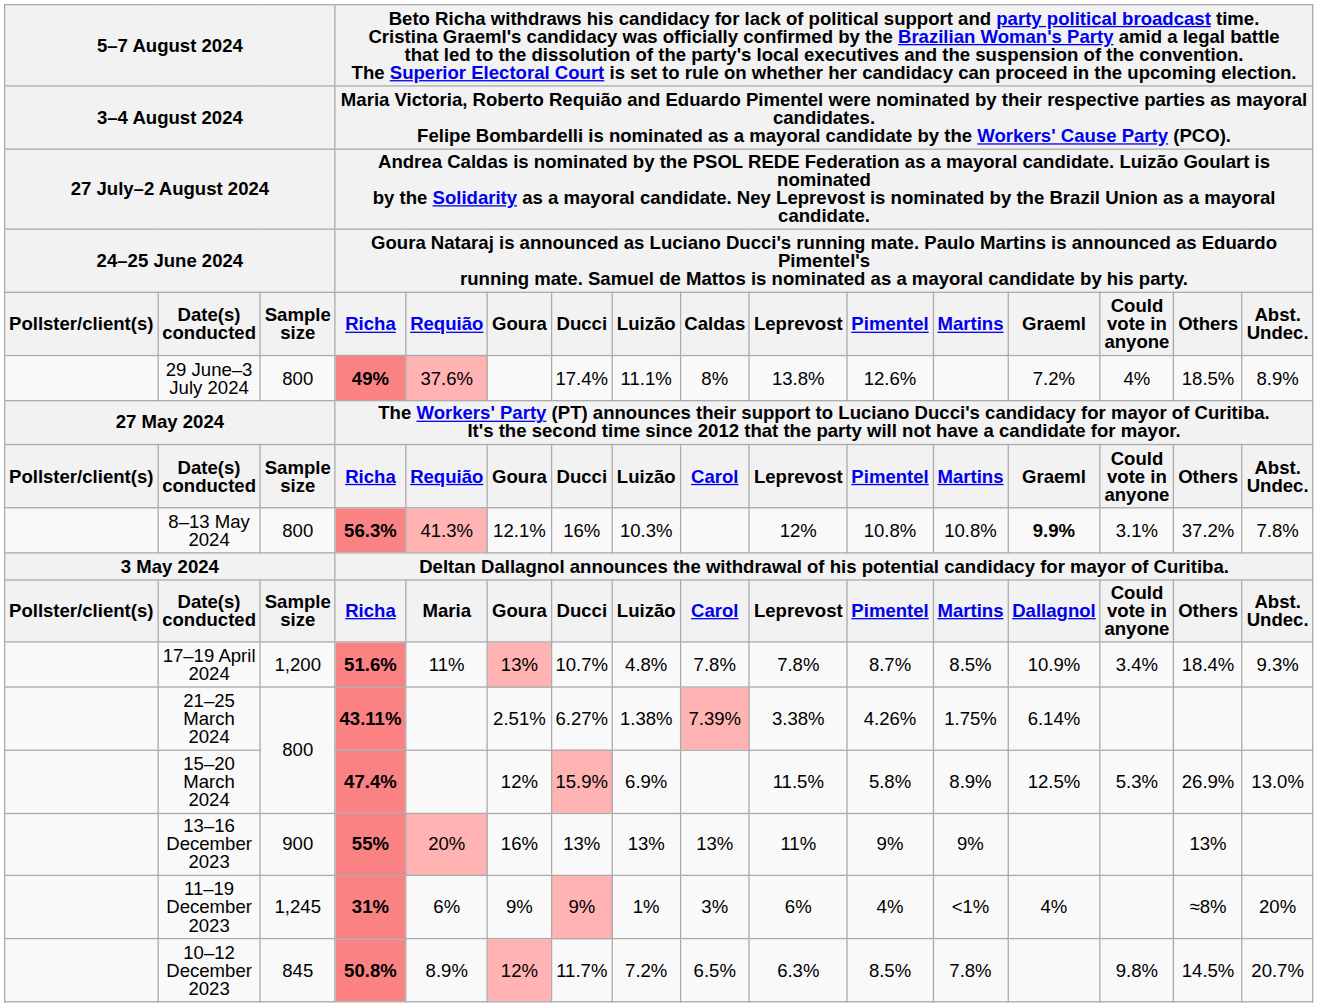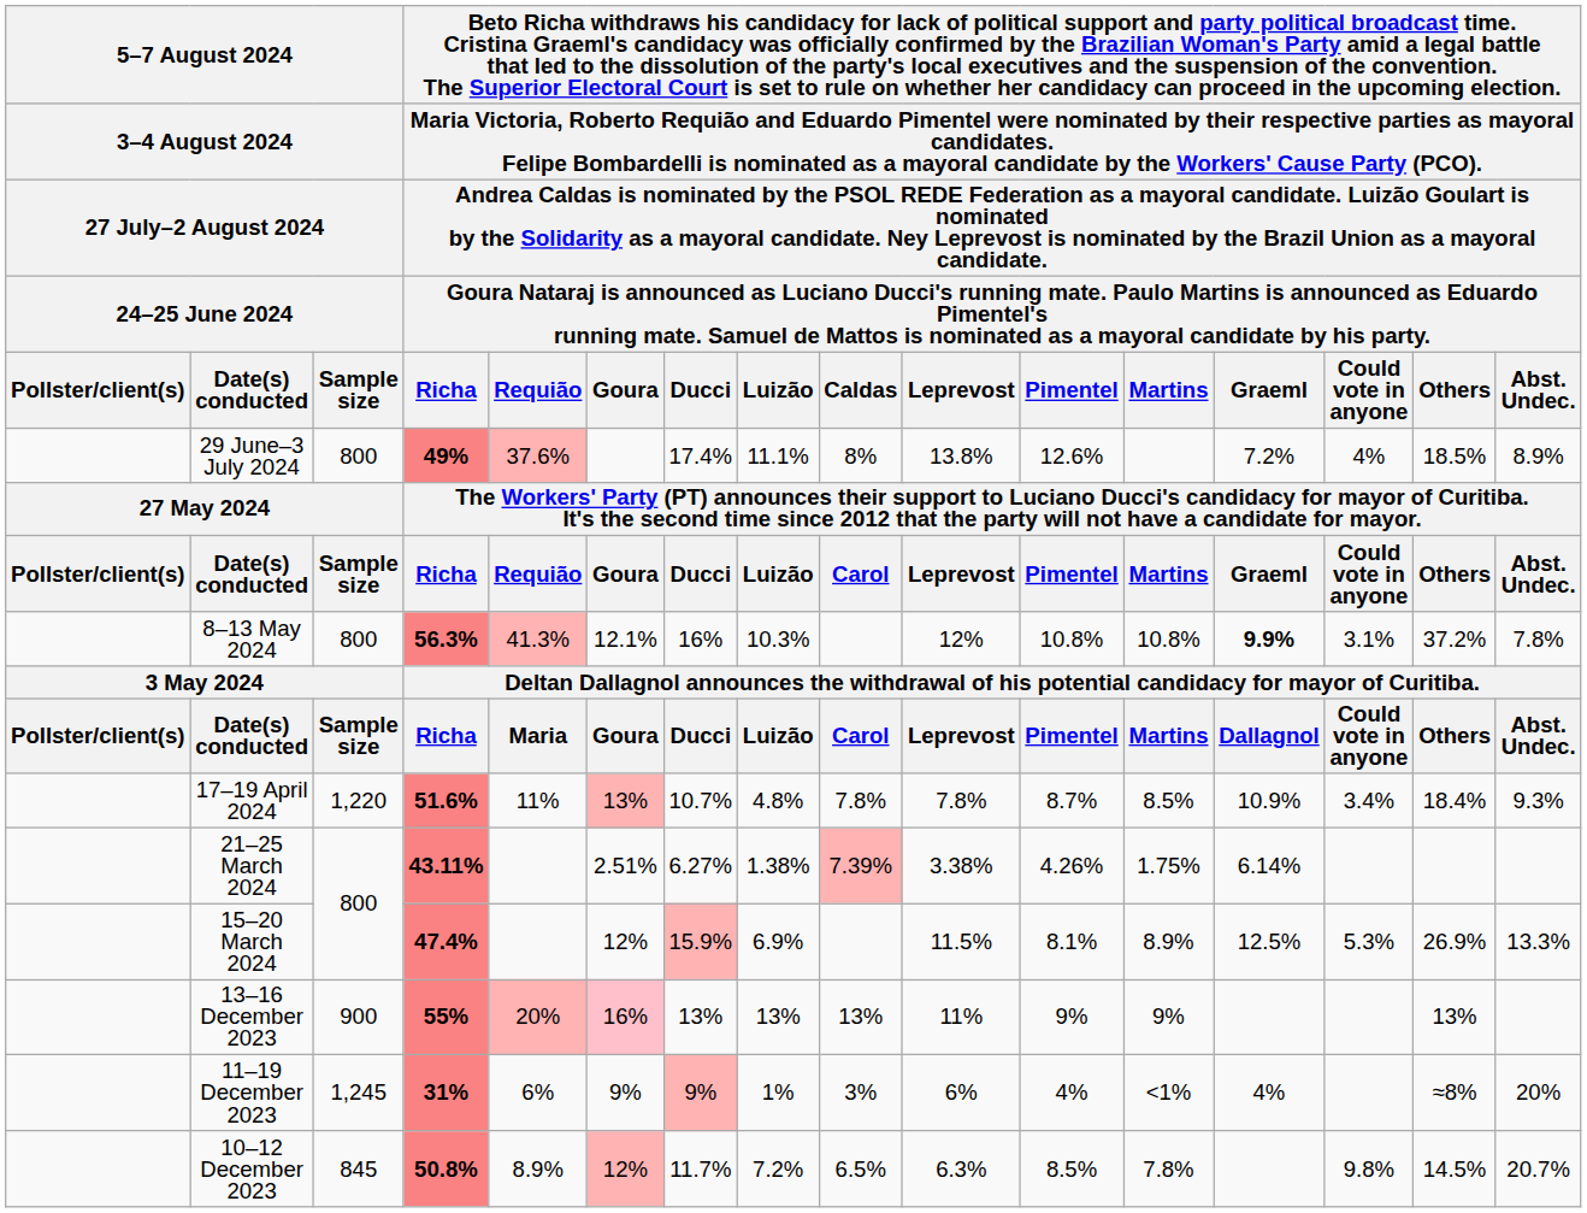 <table class="wikitable" style="text-align:center;font-size:90%;line-height:14px;">
 <tr>
 <th colspan="3">5–7 August 2024</th>
 <th colspan="13">Beto Richa withdraws his candidacy for lack of political support and <a href='#'>party political broadcast</a> time.<br>Cristina Graeml's candidacy was officially confirmed by the <a href='#'>Brazilian Woman's Party</a> amid a legal battle<br>that led to the dissolution of the party's local executives and the suspension of the convention.<br>The <a href='#'>Superior Electoral Court</a> is set to rule on whether her candidacy can proceed in the upcoming election.</th>
 </tr>
 <tr>
 <th colspan="3">3–4 August 2024</th>
 <th colspan="13">Maria Victoria, Roberto Requião and Eduardo Pimentel were nominated by their respective parties as mayoral candidates.<br>Felipe Bombardelli is nominated as a mayoral candidate by the <a href='#'>Workers' Cause Party</a> (PCO).</th>
 </tr>
 <tr>
 <th colspan="3">27 July–2 August 2024</th>
 <th colspan="13">Andrea Caldas is nominated by the PSOL REDE Federation as a mayoral candidate. Luizão Goulart is nominated<br>by the <a href='#'>Solidarity</a> as a mayoral candidate. Ney Leprevost is nominated by the Brazil Union as a mayoral candidate.</th>
 </tr>
 <tr>
 <th colspan="3">24–25 June 2024</th>
 <th colspan="13">Goura Nataraj is announced as Luciano Ducci's running mate. Paulo Martins is announced as Eduardo Pimentel's<br>running mate. Samuel de Mattos is nominated as a mayoral candidate by his party.</th>
 </tr>
 <tr>
 <th>Pollster/client(s)</th>
 <th>Date(s)<br>conducted</th>
 <th>Sample<br>size</th>
 <th><a href='#'>Richa</a><br></th>
 <th><a href='#'>Requião</a><br></th>
 <th>Goura<br></th>
 <th>Ducci<br></th>
 <th>Luizão<br></th>
 <th>Caldas<br></th>
 <th>Leprevost<br></th>
 <th><a href='#'>Pimentel</a><br></th>
 <th><a href='#'>Martins</a><br></th>
 <th>Graeml<br></th>
 <th>Could vote in anyone</th>
 <th>Others</th>
 <th>Abst.<br>Undec.</th>
 </tr>
 <tr>
 <td></td>
 <td>29 June–3 July 2024</td>
 <td>800</td>
 <td style="background:#fa8282;"><strong>49%</strong></td>
 <td style="background:#ffb3b3;">37.6%</td>
 <td></td>
 <td>17.4%</td>
 <td>11.1%</td>
 <td>8%</td>
 <td>13.8%</td>
 <td>12.6%</td>
 <td></td>
 <td>7.2%</td>
 <td>4%</td>
 <td>18.5%</td>
 <td>8.9%</td>
 </tr>
 <tr>
 <th colspan="3">27 May 2024</th>
 <th colspan="13">The <a href='#'>Workers' Party</a> (PT) announces their support to Luciano Ducci's candidacy for mayor of Curitiba.<br>It's the second time since 2012 that the party will not have a candidate for mayor.</th>
 </tr>
 <tr>
 <th>Pollster/client(s)</th>
 <th>Date(s)<br>conducted</th>
 <th>Sample<br>size</th>
 <th><a href='#'>Richa</a><br></th>
 <th><a href='#'>Requião</a><br></th>
 <th>Goura<br></th>
 <th>Ducci<br></th>
 <th>Luizão<br></th>
 <th><a href='#'>Carol</a><br></th>
 <th>Leprevost<br></th>
 <th><a href='#'>Pimentel</a><br></th>
 <th><a href='#'>Martins</a><br></th>
 <th>Graeml<br></th>
 <th>Could vote in anyone</th>
 <th>Others</th>
 <th>Abst.<br>Undec.</th>
 </tr>
 <tr>
 <td></td>
 <td>8–13 May 2024</td>
 <td>800</td>
 <td style="background:#fa8282;"><strong>56.3%</strong></td>
 <td style="background:#ffb3b3;">41.3%</td>
 <td>12.1%</td>
 <td>16%</td>
 <td>10.3%</td>
 <td></td>
 <td>12%</td>
 <td>10.8%</td>
 <td>10.8%</td>
 <td><strong>9.9%</strong></td>
 <td>3.1%</td>
 <td>37.2%</td>
 <td>7.8%</td>
 </tr>
 <tr>
 <th colspan="3">3 May 2024</th>
 <th colspan="13">Deltan Dallagnol announces the withdrawal of his potential candidacy for mayor of Curitiba.</th>
 </tr>
 <tr>
 <th>Pollster/client(s)</th>
 <th>Date(s)<br>conducted</th>
 <th>Sample<br>size</th>
 <th><a href='#'>Richa</a><br></th>
 <th>Maria <br></th>
 <th>Goura<br></th>
 <th>Ducci<br></th>
 <th>Luizão<br></th>
 <th><a href='#'>Carol</a><br></th>
 <th>Leprevost<br></th>
 <th><a href='#'>Pimentel</a><br></th>
 <th><a href='#'>Martins</a><br></th>
 <th><a href='#'>Dallagnol</a><br></th>
 <th>Could vote in anyone</th>
 <th>Others</th>
 <th>Abst.<br>Undec.</th>
 </tr>
 <tr>
 <td></td>
 <td>17–19 April 2024</td>
-<td>1,200</td>
+<td>1,220</td>
 <td style="background:#fa8282;"><strong>51.6%</strong></td>
 <td>11%</td>
 <td style="background:#ffb3b3;">13%</td>
 <td>10.7%</td>
 <td>4.8%</td>
 <td>7.8%</td>
 <td>7.8%</td>
 <td>8.7%</td>
 <td>8.5%</td>
 <td>10.9%</td>
 <td>3.4%</td>
 <td>18.4%</td>
 <td>9.3%</td>
 </tr>
 <tr>
 <td></td>
 <td>21–25 March 2024</td>
 <td rowspan="2">800</td>
 <td style="background:#fa8282;"><strong>43.11%</strong></td>
 <td></td>
 <td>2.51%</td>
 <td>6.27%</td>
 <td>1.38%</td>
 <td style="background:#ffb3b3;">7.39%</td>
 <td>3.38%</td>
 <td>4.26%</td>
 <td>1.75%</td>
 <td>6.14%</td>
 <td></td>
 <td></td>
 <td></td>
 </tr>
 <tr>
 <td></td>
 <td>15–20 March 2024</td>
 <td style="background:#fa8282;"><strong>47.4%</strong></td>
 <td></td>
 <td>12%</td>
 <td style="background:#ffb3b3;">15.9%</td>
 <td>6.9%</td>
 <td></td>
 <td>11.5%</td>
-<td>5.8%</td>
+<td>8.1%</td>
 <td>8.9%</td>
 <td>12.5%</td>
 <td>5.3%</td>
 <td>26.9%</td>
-<td>13.0%</td>
+<td>13.3%</td>
 </tr>
 <tr>
 <td></td>
 <td>13–16 December 2023</td>
 <td>900</td>
 <td style="background:#fa8282;"><strong>55%</strong></td>
 <td style="background:#ffb3b3;">20%</td>
-<td>16%</td>
+<td style="background: pink;">16%</td>
 <td>13%</td>
 <td>13%</td>
 <td>13%</td>
 <td>11%</td>
 <td>9%</td>
 <td>9%</td>
 <td></td>
 <td></td>
 <td>13%</td>
 <td></td>
 </tr>
 <tr>
 <td></td>
 <td>11–19 December 2023</td>
 <td>1,245</td>
 <td style="background:#fa8282;"><strong>31%</strong></td>
 <td>6%</td>
 <td>9%</td>
 <td style="background:#ffb3b3;">9%</td>
 <td>1%</td>
 <td>3%</td>
 <td>6%</td>
 <td>4%</td>
 <td><1%</td>
 <td>4%</td>
 <td></td>
 <td>≈8%</td>
 <td>20%</td>
 </tr>
 <tr>
 <td></td>
 <td>10–12 December 2023</td>
 <td>845</td>
 <td style="background:#fa8282;"><strong>50.8%</strong></td>
 <td>8.9%</td>
 <td style="background:#ffb3b3;">12%</td>
 <td>11.7%</td>
 <td>7.2%</td>
 <td>6.5%</td>
 <td>6.3%</td>
 <td>8.5%</td>
 <td>7.8%</td>
 <td></td>
 <td>9.8%</td>
 <td>14.5%</td>
 <td>20.7%</td>
 </tr>
 </table>
